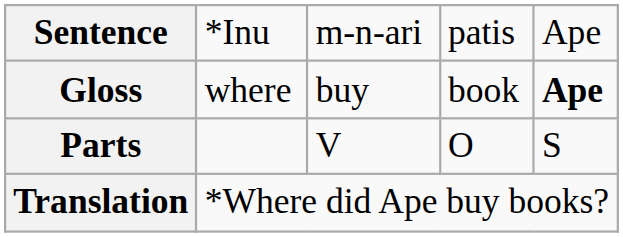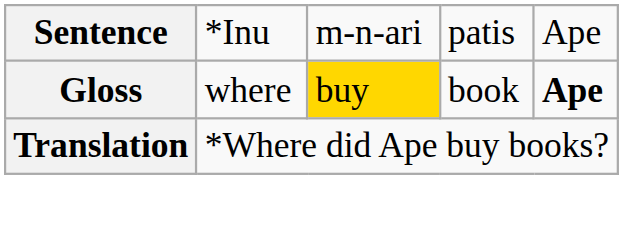 <table class="wikitable">
 <tr>
 <th>Sentence</th>
 <td>*Inu</td>
 <td>m-n-ari</td>
 <td>patis</td>
 <td>Ape</td>
 </tr>
 <tr>
 <th>Gloss</th>
 <td>where</td>
-<td>buy</td>
+<td style="background: gold;">buy</td>
 <td>book</td>
 <td><strong>Ape</strong></td>
-</tr>
-<tr>
-<th>Parts</th>
-<td></td>
-<td>V</td>
-<td>O</td>
-<td>S</td>
 </tr>
 <tr>
 <th>Translation</th>
 <td colspan="4">*Where did Ape buy books?</td>
 </tr>
 </table>
